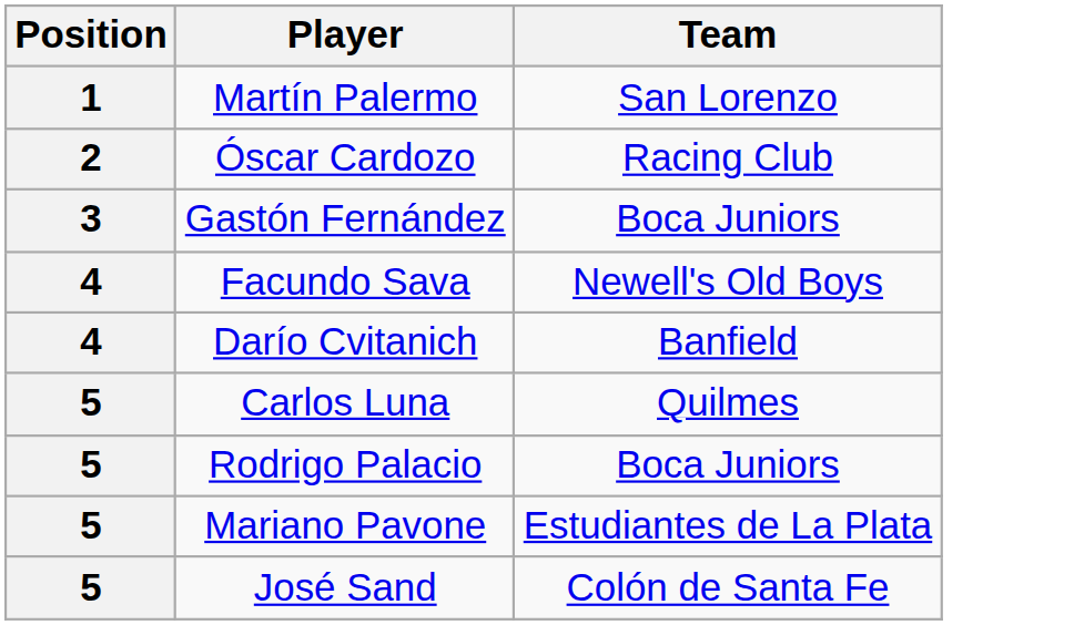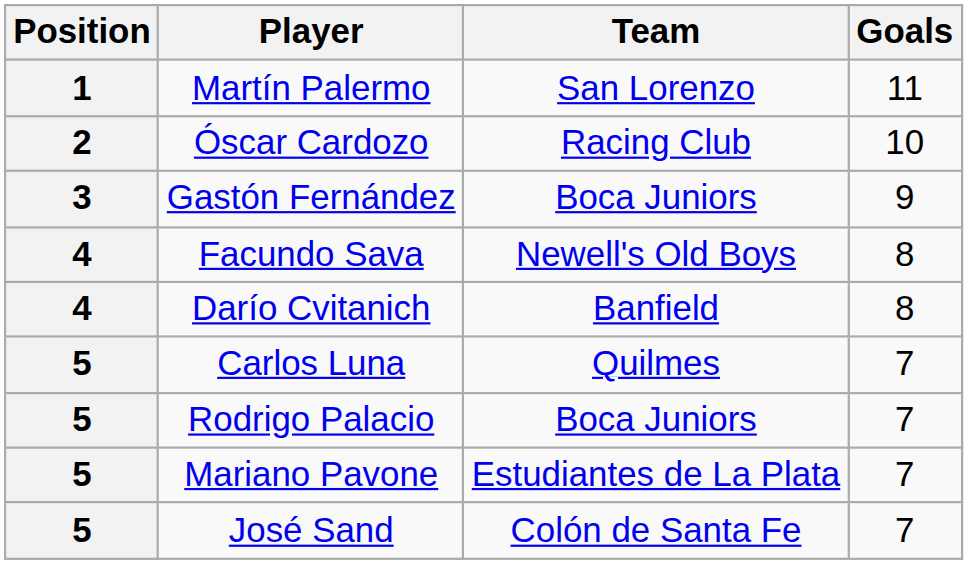 <table class="wikitable" style="text-align:center">
 <tr>
 <th>Position</th>
 <th>Player</th>
 <th>Team</th>
+<th>Goals</th>
 </tr>
 <tr>
 <th>1</th>
 <td><a href='#'>Martín Palermo</a></td>
 <td><a href='#'>San Lorenzo</a></td>
+<td>11</td>
 </tr>
 <tr>
 <th>2</th>
 <td><a href='#'>Óscar Cardozo</a></td>
 <td><a href='#'>Racing Club</a></td>
+<td>10</td>
 </tr>
 <tr>
 <th>3</th>
 <td><a href='#'>Gastón Fernández</a></td>
 <td><a href='#'>Boca Juniors</a></td>
+<td>9</td>
 </tr>
 <tr>
 <th>4</th>
 <td><a href='#'>Facundo Sava</a></td>
 <td><a href='#'>Newell's Old Boys</a></td>
+<td>8</td>
 </tr>
 <tr>
 <th>4</th>
 <td><a href='#'>Darío Cvitanich</a></td>
 <td><a href='#'>Banfield</a></td>
+<td>8</td>
 </tr>
 <tr>
 <th>5</th>
 <td><a href='#'>Carlos Luna</a></td>
 <td><a href='#'>Quilmes</a></td>
+<td>7</td>
 </tr>
 <tr>
 <th>5</th>
 <td><a href='#'>Rodrigo Palacio</a></td>
 <td><a href='#'>Boca Juniors</a></td>
+<td>7</td>
 </tr>
 <tr>
 <th>5</th>
 <td><a href='#'>Mariano Pavone</a></td>
 <td><a href='#'>Estudiantes de La Plata</a></td>
+<td>7</td>
 </tr>
 <tr>
 <th>5</th>
 <td><a href='#'>José Sand</a></td>
 <td><a href='#'>Colón de Santa Fe</a></td>
+<td>7</td>
 </tr>
 </table>
